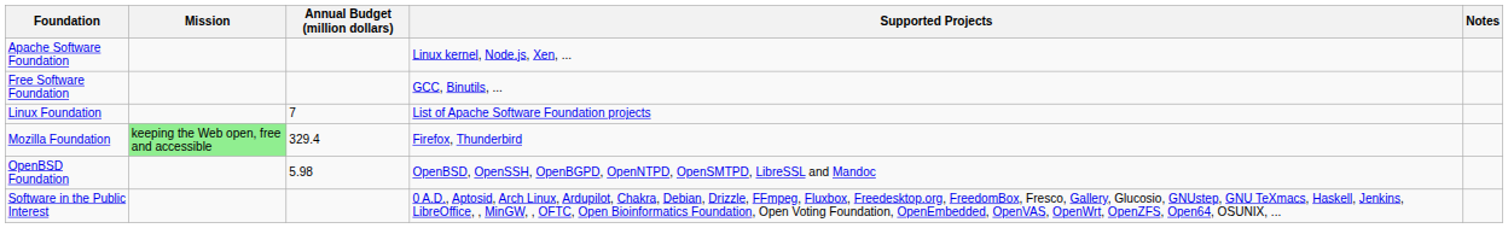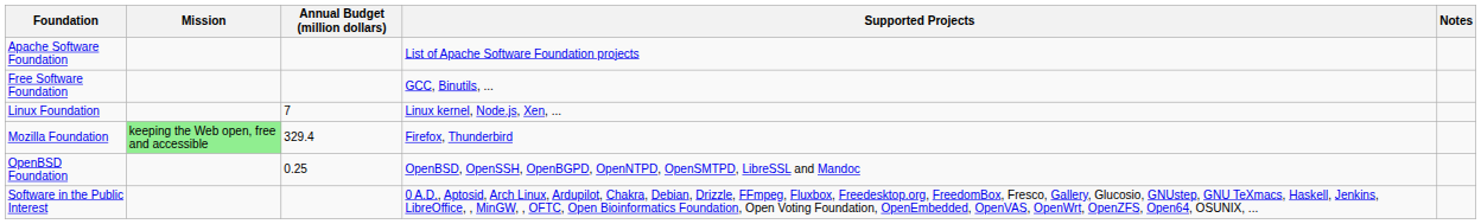 <table class="wikitable sortable">
 <tr>
 <th>Foundation</th>
 <th>Mission</th>
 <th>Annual Budget (million dollars)</th>
 <th>Supported Projects</th>
 <th>Notes</th>
 </tr>
 <tr>
 <td><a href='#'>Apache Software Foundation</a></td>
 <td></td>
 <td></td>
-<td><a href='#'>Linux kernel</a>, <a href='#'>Node.js</a>, <a href='#'>Xen</a>, ...</td>
+<td><a href='#'>List of Apache Software Foundation projects</a></td>
 <td></td>
 </tr>
 <tr>
 <td><a href='#'>Free Software Foundation</a></td>
 <td></td>
 <td></td>
 <td><a href='#'>GCC</a>, <a href='#'>Binutils</a>, ...</td>
 <td></td>
 </tr>
 <tr>
 <td><a href='#'>Linux Foundation</a></td>
 <td></td>
 <td>7</td>
-<td><a href='#'>List of Apache Software Foundation projects</a></td>
+<td><a href='#'>Linux kernel</a>, <a href='#'>Node.js</a>, <a href='#'>Xen</a>, ...</td>
 <td></td>
 </tr>
 <tr>
 <td><a href='#'>Mozilla Foundation</a></td>
 <td style="background: lightgreen;">keeping the Web open, free and accessible</td>
 <td>329.4</td>
 <td><a href='#'>Firefox</a>, <a href='#'>Thunderbird</a></td>
 <td></td>
 </tr>
 <tr>
 <td><a href='#'>OpenBSD Foundation</a></td>
 <td></td>
-<td>5.98</td>
+<td>0.25</td>
 <td><a href='#'>OpenBSD</a>, <a href='#'>OpenSSH</a>, <a href='#'>OpenBGPD</a>, <a href='#'>OpenNTPD</a>, <a href='#'>OpenSMTPD</a>,  <a href='#'>LibreSSL</a> and <a href='#'>Mandoc</a></td>
 <td></td>
 </tr>
 <tr>
 <td><a href='#'>Software in the Public Interest</a></td>
 <td></td>
 <td></td>
 <td><a href='#'>0 A.D.</a>, <a href='#'>Aptosid</a>, <a href='#'>Arch Linux</a>, <a href='#'>Ardupilot</a>, <a href='#'>Chakra</a>, <a href='#'>Debian</a>, <a href='#'>Drizzle</a>, <a href='#'>FFmpeg</a>, <a href='#'>Fluxbox</a>, <a href='#'>Freedesktop.org</a>, <a href='#'>FreedomBox</a>, Fresco, <a href='#'>Gallery</a>, Glucosio, <a href='#'>GNUstep</a>, <a href='#'>GNU TeXmacs</a>, <a href='#'>Haskell</a>, <a href='#'>Jenkins</a>, <a href='#'>LibreOffice</a>,  , <a href='#'>MinGW</a>, , <a href='#'>OFTC</a>, <a href='#'>Open Bioinformatics Foundation</a>, Open Voting Foundation, <a href='#'>OpenEmbedded</a>, <a href='#'>OpenVAS</a>, <a href='#'>OpenWrt</a>, <a href='#'>OpenZFS</a>, <a href='#'>Open64</a>, OSUNIX, ...</td>
 <td></td>
 </tr>
 </table>
